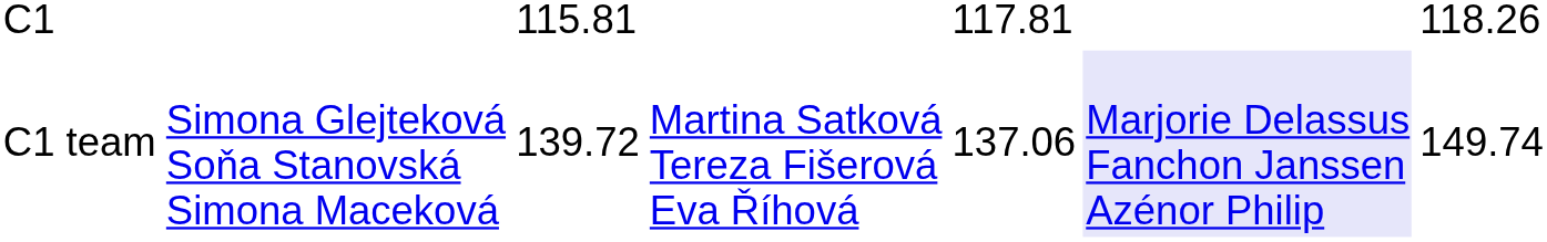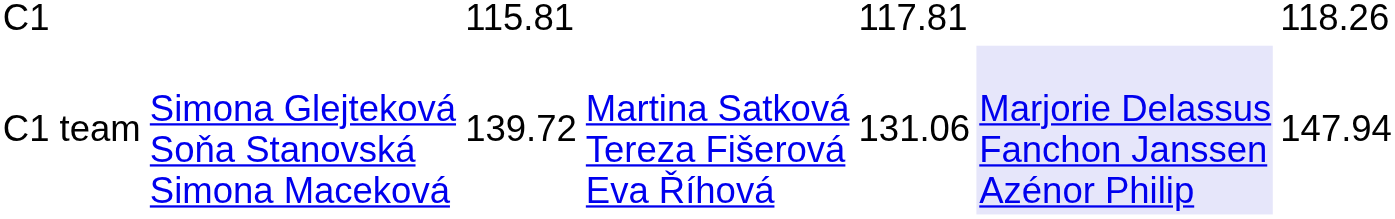 <table>
 <tr>
 <td>C1</td>
 <td></td>
 <td>115.81</td>
 <td></td>
 <td>117.81</td>
 <td></td>
 <td>118.26</td>
 </tr>
 <tr>
 <td>C1 team</td>
 <td><br><a href='#'>Simona Glejteková</a><br><a href='#'>Soňa Stanovská</a><br><a href='#'>Simona Maceková</a></td>
 <td>139.72</td>
 <td><br><a href='#'>Martina Satková</a><br><a href='#'>Tereza Fišerová</a><br><a href='#'>Eva Říhová</a></td>
-<td>137.06</td>
+<td>131.06</td>
 <td style="background: lavender;"><br><a href='#'>Marjorie Delassus</a><br><a href='#'>Fanchon Janssen</a><br><a href='#'>Azénor Philip</a></td>
-<td>149.74</td>
+<td>147.94</td>
 </tr>
 </table>
